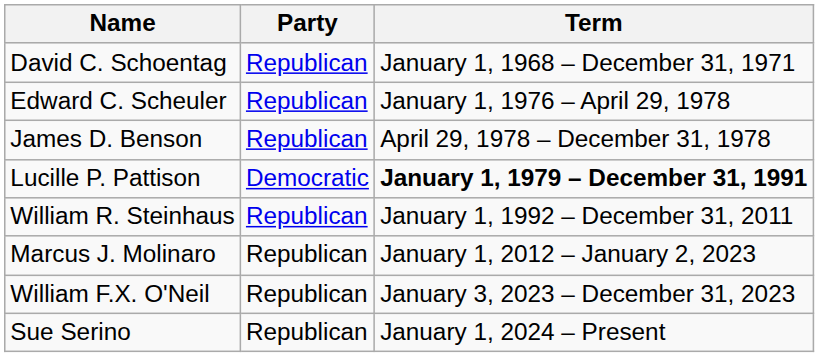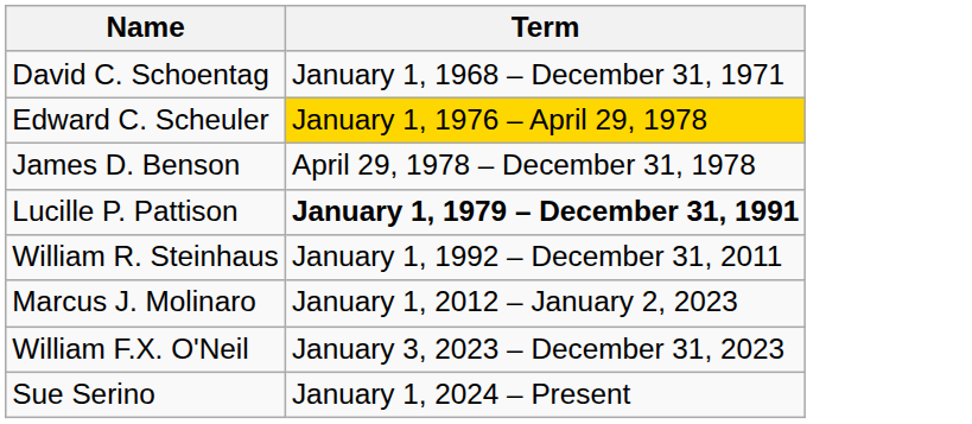 <table class="wikitable">
 <tr>
 <th>Name</th>
-<th>Party</th>
 <th>Term</th>
 </tr>
 <tr>
 <td>David C. Schoentag</td>
-<td><a href='#'>Republican</a></td>
 <td>January 1, 1968 – December 31, 1971</td>
 </tr>
 <tr>
 <td>Edward C. Scheuler</td>
-<td><a href='#'>Republican</a></td>
-<td>January 1, 1976 – April 29, 1978</td>
+<td style="background: gold;">January 1, 1976 – April 29, 1978</td>
 </tr>
 <tr>
 <td>James D. Benson</td>
-<td><a href='#'>Republican</a></td>
 <td>April 29, 1978 – December 31, 1978</td>
 </tr>
 <tr>
 <td>Lucille P. Pattison</td>
-<td><a href='#'>Democratic</a></td>
 <td><strong>January 1, 1979 – December 31, 1991</strong></td>
 </tr>
 <tr>
 <td>William R. Steinhaus</td>
-<td><a href='#'>Republican</a></td>
 <td>January 1, 1992 – December 31, 2011</td>
 </tr>
 <tr>
 <td>Marcus J. Molinaro</td>
-<td>Republican</td>
 <td>January 1, 2012 – January 2, 2023</td>
 </tr>
 <tr>
 <td>William F.X. O'Neil</td>
-<td>Republican</td>
 <td>January 3, 2023 – December 31, 2023</td>
 </tr>
 <tr>
 <td>Sue Serino</td>
-<td>Republican</td>
 <td>January 1, 2024 – Present</td>
 </tr>
 </table>
